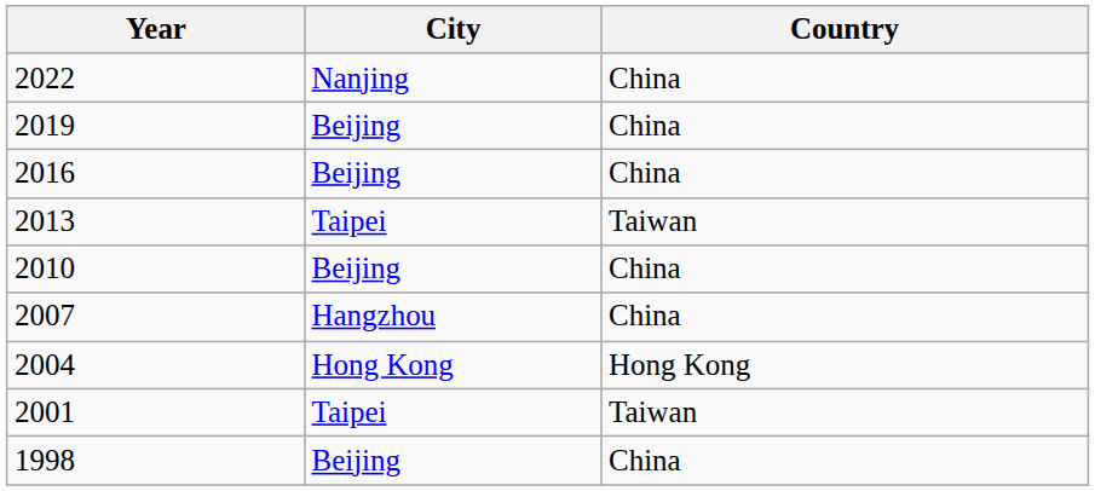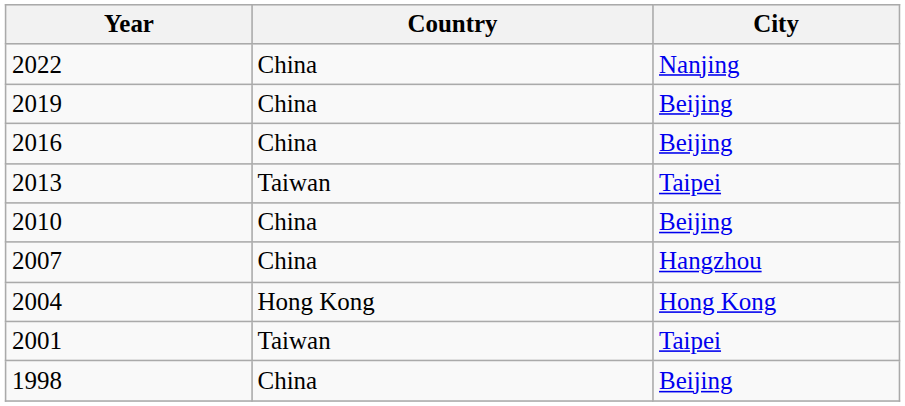 <table class="wikitable sortable" style="margin: 1ex auto 1ex auto">
 <tr>
 <th style="width:150px">Year</th>
+<th style="width:250px">Country</th>
 <th style="width:150px">City</th>
-<th style="width:250px">Country</th>
 </tr>
 <tr>
 <td>2022</td>
+<td> China </td>
 <td><a href='#'>Nanjing</a></td>
-<td> China </td>
 </tr>
 <tr>
 <td>2019</td>
+<td> China </td>
 <td><a href='#'>Beijing</a></td>
-<td> China </td>
 </tr>
 <tr>
 <td>2016</td>
+<td> China</td>
 <td><a href='#'>Beijing</a></td>
-<td> China</td>
 </tr>
 <tr>
 <td>2013</td>
+<td> Taiwan</td>
 <td><a href='#'>Taipei</a></td>
-<td> Taiwan</td>
 </tr>
 <tr>
 <td>2010</td>
+<td> China</td>
 <td><a href='#'>Beijing</a></td>
-<td> China</td>
 </tr>
 <tr>
 <td>2007</td>
+<td> China</td>
 <td><a href='#'>Hangzhou</a></td>
-<td> China</td>
 </tr>
 <tr>
 <td>2004</td>
+<td> Hong Kong</td>
 <td><a href='#'>Hong Kong</a></td>
-<td> Hong Kong</td>
 </tr>
 <tr>
 <td>2001</td>
+<td> Taiwan</td>
 <td><a href='#'>Taipei</a></td>
-<td> Taiwan</td>
 </tr>
 <tr>
 <td>1998</td>
+<td> China</td>
 <td><a href='#'>Beijing</a></td>
-<td> China</td>
 </tr>
 </table>
